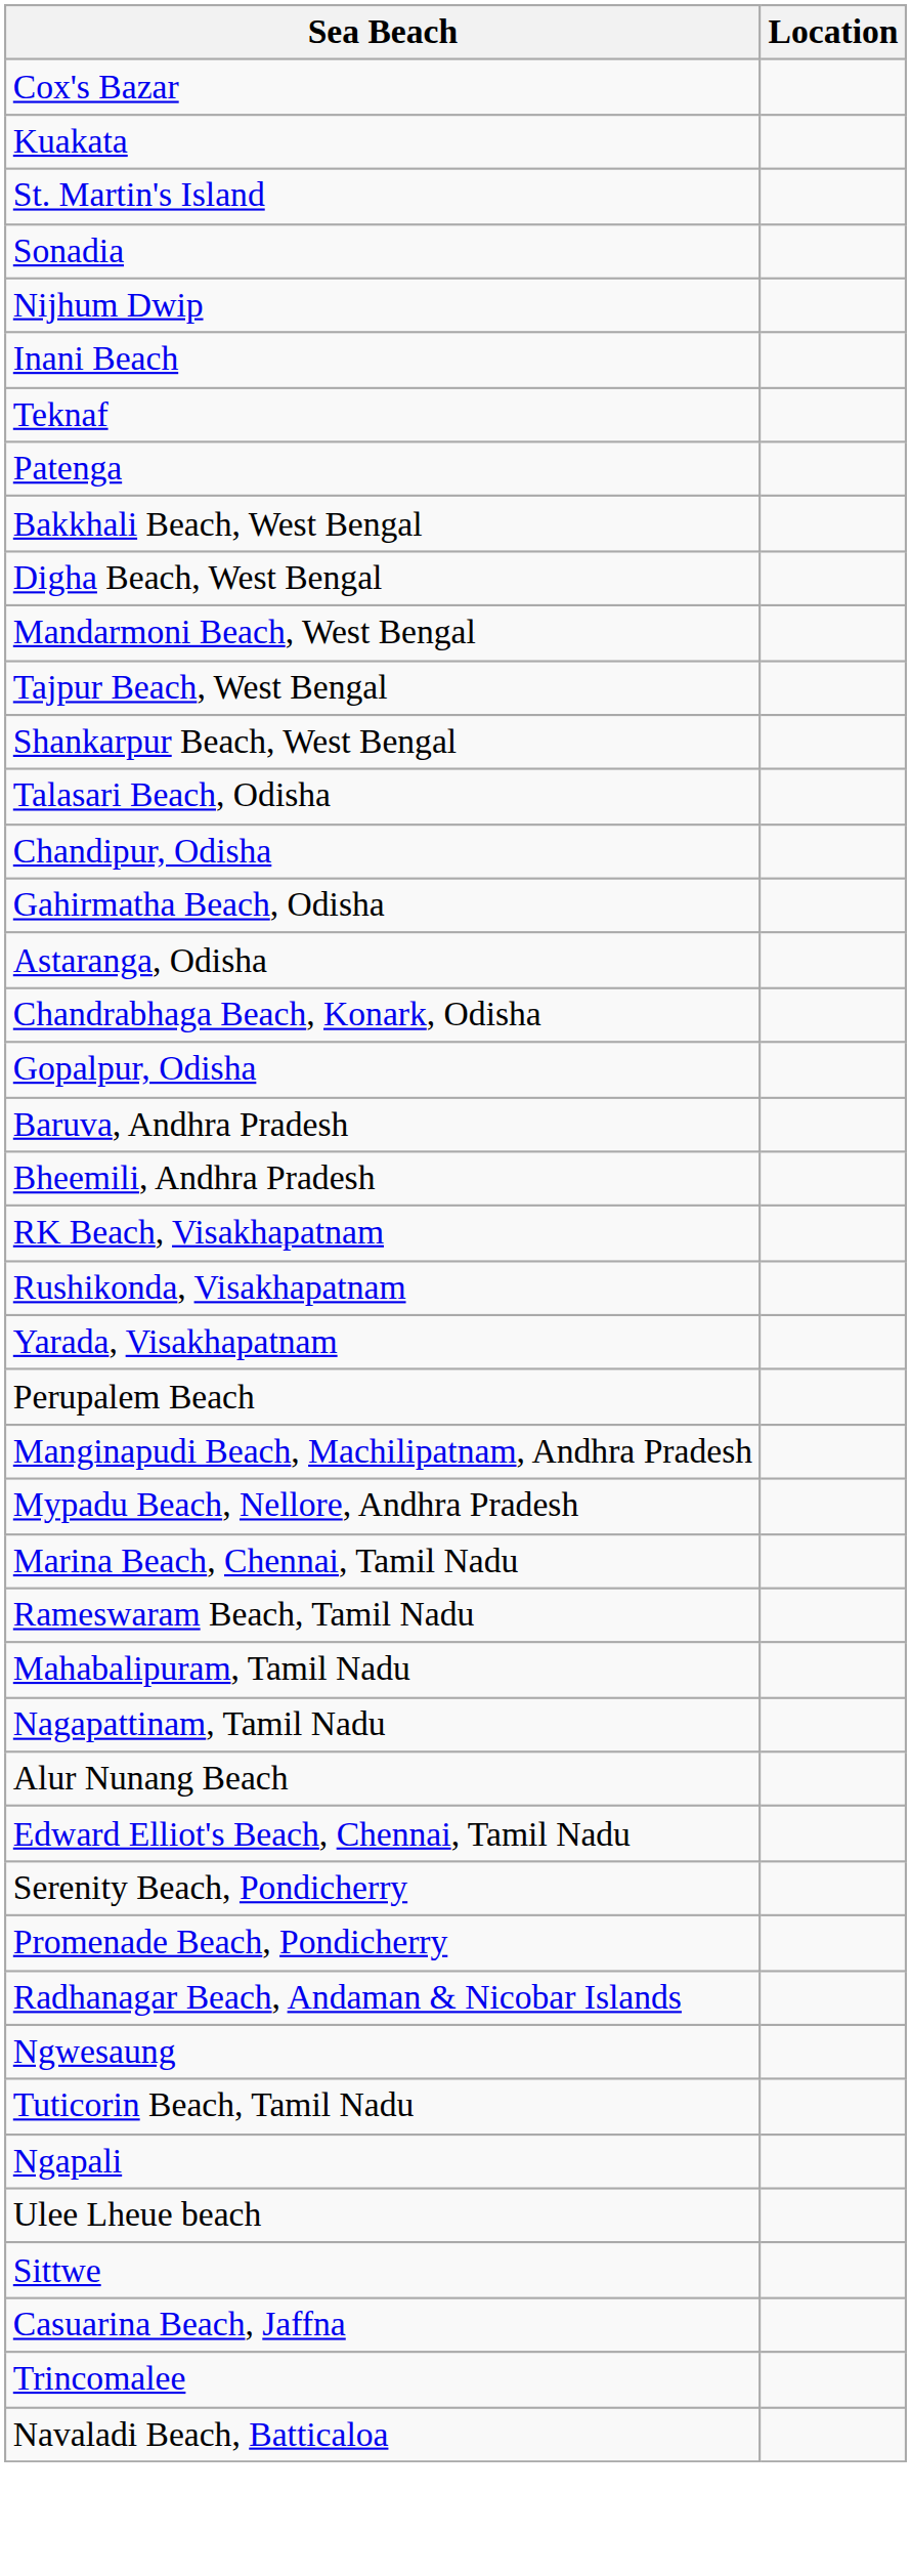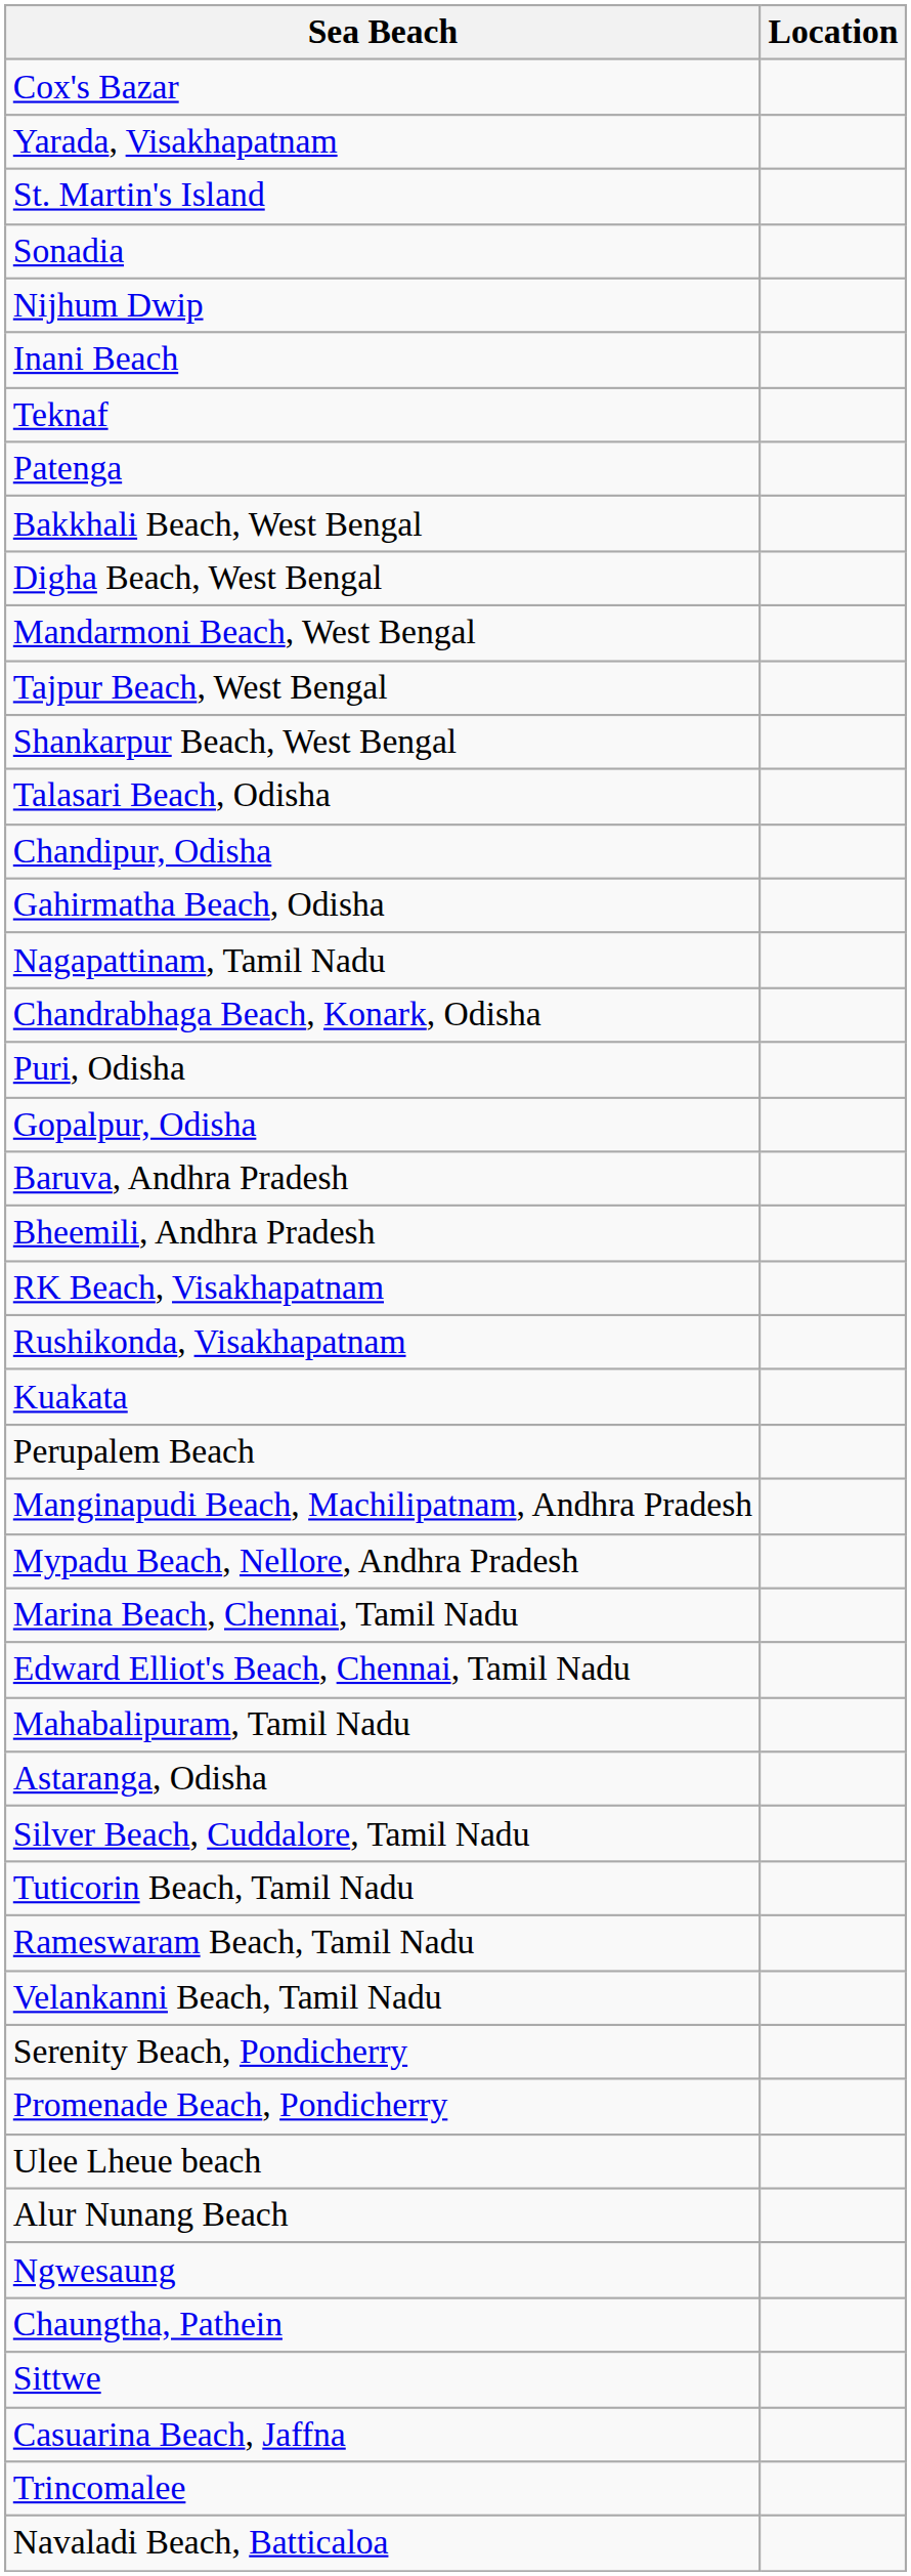 <table class="wikitable sortable">
 <tr>
 <th>Sea Beach</th>
 <th>Location</th>
 </tr>
 <tr>
 <td><a href='#'>Cox's Bazar</a></td>
 <td></td>
 </tr>
 <tr>
-<td><a href='#'>Kuakata</a></td>
+<td><a href='#'>Yarada</a>, <a href='#'>Visakhapatnam</a></td>
 <td></td>
 </tr>
 <tr>
 <td><a href='#'>St. Martin's Island</a></td>
 <td></td>
 </tr>
 <tr>
 <td><a href='#'>Sonadia</a></td>
 <td></td>
 </tr>
 <tr>
 <td><a href='#'>Nijhum Dwip</a></td>
 <td></td>
 </tr>
 <tr>
 <td><a href='#'>Inani Beach</a></td>
 <td></td>
 </tr>
 <tr>
 <td><a href='#'>Teknaf</a></td>
 <td></td>
 </tr>
 <tr>
 <td><a href='#'>Patenga</a></td>
 <td></td>
 </tr>
 <tr>
 <td><a href='#'>Bakkhali</a> Beach, West Bengal</td>
 <td></td>
 </tr>
 <tr>
 <td><a href='#'>Digha</a> Beach, West Bengal</td>
 <td></td>
 </tr>
 <tr>
 <td><a href='#'>Mandarmoni Beach</a>, West Bengal</td>
 <td></td>
 </tr>
 <tr>
 <td><a href='#'>Tajpur Beach</a>, West Bengal</td>
 <td></td>
 </tr>
 <tr>
 <td><a href='#'>Shankarpur</a> Beach, West Bengal</td>
 <td></td>
 </tr>
 <tr>
 <td><a href='#'>Talasari Beach</a>, Odisha</td>
 <td></td>
 </tr>
 <tr>
 <td><a href='#'>Chandipur, Odisha</a></td>
 <td></td>
 </tr>
 <tr>
 <td><a href='#'>Gahirmatha Beach</a>, Odisha</td>
 <td></td>
 </tr>
 <tr>
-<td><a href='#'>Astaranga</a>, Odisha</td>
+<td><a href='#'>Nagapattinam</a>, Tamil Nadu</td>
 <td></td>
 </tr>
 <tr>
 <td><a href='#'>Chandrabhaga Beach</a>, <a href='#'>Konark</a>, Odisha</td>
+<td></td>
+</tr>
+<tr>
+<td><a href='#'>Puri</a>, Odisha</td>
 <td></td>
 </tr>
 <tr>
 <td><a href='#'>Gopalpur, Odisha</a></td>
 <td></td>
 </tr>
 <tr>
 <td><a href='#'>Baruva</a>, Andhra Pradesh</td>
 <td></td>
 </tr>
 <tr>
 <td><a href='#'>Bheemili</a>, Andhra Pradesh</td>
 <td></td>
 </tr>
 <tr>
 <td><a href='#'>RK Beach</a>, <a href='#'>Visakhapatnam</a></td>
 <td></td>
 </tr>
 <tr>
 <td><a href='#'>Rushikonda</a>, <a href='#'>Visakhapatnam</a></td>
 <td></td>
 </tr>
 <tr>
-<td><a href='#'>Yarada</a>, <a href='#'>Visakhapatnam</a></td>
+<td><a href='#'>Kuakata</a></td>
 <td></td>
 </tr>
 <tr>
 <td>Perupalem Beach</td>
 <td></td>
 </tr>
 <tr>
 <td><a href='#'>Manginapudi Beach</a>, <a href='#'>Machilipatnam</a>, Andhra Pradesh</td>
 <td></td>
 </tr>
 <tr>
 <td><a href='#'>Mypadu Beach</a>, <a href='#'>Nellore</a>, Andhra Pradesh</td>
 <td></td>
 </tr>
 <tr>
 <td><a href='#'>Marina Beach</a>, <a href='#'>Chennai</a>, Tamil Nadu</td>
 <td></td>
 </tr>
 <tr>
-<td><a href='#'>Rameswaram</a> Beach, Tamil Nadu</td>
+<td><a href='#'>Edward Elliot's Beach</a>, <a href='#'>Chennai</a>, Tamil Nadu</td>
 <td></td>
 </tr>
 <tr>
 <td><a href='#'>Mahabalipuram</a>, Tamil Nadu</td>
 <td></td>
 </tr>
 <tr>
-<td><a href='#'>Nagapattinam</a>, Tamil Nadu</td>
+<td><a href='#'>Astaranga</a>, Odisha</td>
 <td></td>
 </tr>
 <tr>
-<td>Alur Nunang Beach</td>
+<td><a href='#'>Silver Beach</a>, <a href='#'>Cuddalore</a>, Tamil Nadu</td>
 <td></td>
 </tr>
 <tr>
-<td><a href='#'>Edward Elliot's Beach</a>, <a href='#'>Chennai</a>, Tamil Nadu</td>
+<td><a href='#'>Tuticorin</a> Beach, Tamil Nadu</td>
+<td></td>
+</tr>
+<tr>
+<td><a href='#'>Rameswaram</a> Beach, Tamil Nadu</td>
+<td></td>
+</tr>
+<tr>
+<td><a href='#'>Velankanni</a> Beach, Tamil Nadu</td>
 <td></td>
 </tr>
 <tr>
 <td>Serenity Beach, <a href='#'>Pondicherry</a></td>
 <td></td>
 </tr>
 <tr>
 <td><a href='#'>Promenade Beach</a>, <a href='#'>Pondicherry</a></td>
 <td></td>
 </tr>
 <tr>
-<td><a href='#'>Radhanagar Beach</a>, <a href='#'>Andaman & Nicobar Islands</a></td>
+<td>Ulee Lheue beach</td>
+<td></td>
+</tr>
+<tr>
+<td>Alur Nunang Beach</td>
 <td></td>
 </tr>
 <tr>
 <td><a href='#'>Ngwesaung</a></td>
 <td></td>
 </tr>
 <tr>
-<td><a href='#'>Tuticorin</a> Beach, Tamil Nadu</td>
-<td></td>
-</tr>
-<tr>
-<td><a href='#'>Ngapali</a></td>
-<td></td>
-</tr>
-<tr>
-<td>Ulee Lheue beach</td>
+<td><a href='#'>Chaungtha, Pathein</a></td>
 <td></td>
 </tr>
 <tr>
 <td><a href='#'>Sittwe</a></td>
 <td></td>
 </tr>
 <tr>
 <td><a href='#'>Casuarina Beach</a>, <a href='#'>Jaffna</a></td>
 <td></td>
 </tr>
 <tr>
 <td><a href='#'>Trincomalee</a></td>
 <td></td>
 </tr>
 <tr>
 <td>Navaladi Beach, <a href='#'>Batticaloa</a></td>
 <td></td>
 </tr>
 </table>
